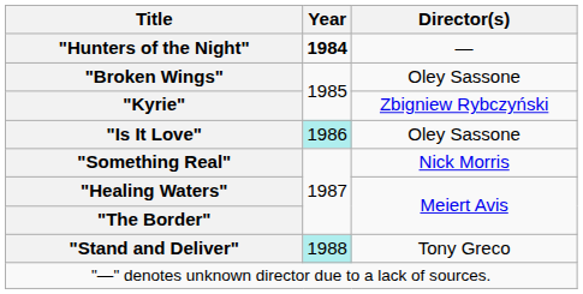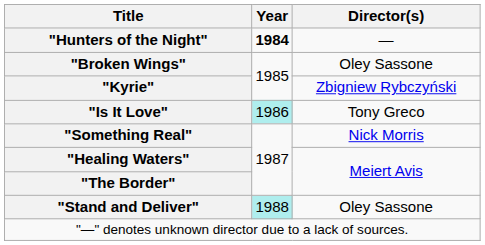 <table class="wikitable plainrowheaders" style="text-align:center;" border="1">
 <tr>
 <th scope="col" style="width:16em;">Title</th>
 <th scope="col">Year</th>
 <th scope="col" style="width:12em;">Director(s)</th>
 </tr>
 <tr>
 <th scope="row">"Hunters of the Night"</th>
 <td><strong>1984</strong></td>
 <td>—</td>
 </tr>
 <tr>
 <th scope="row">"Broken Wings"</th>
 <td rowspan="2">1985</td>
 <td>Oley Sassone</td>
 </tr>
 <tr>
 <th scope="row">"Kyrie"</th>
 <td><a href='#'>Zbigniew Rybczyński</a></td>
 </tr>
 <tr>
 <th scope="row">"Is It Love"</th>
 <td style="background: paleturquoise;">1986</td>
-<td>Oley Sassone</td>
+<td>Tony Greco</td>
 </tr>
 <tr>
 <th scope="row">"Something Real"</th>
 <td rowspan="3">1987</td>
 <td><a href='#'>Nick Morris</a></td>
 </tr>
 <tr>
 <th scope="row">"Healing Waters"</th>
 <td rowspan="2"><a href='#'>Meiert Avis</a></td>
 </tr>
 <tr>
 <th scope="row">"The Border"</th>
 </tr>
 <tr>
 <th scope="row">"Stand and Deliver"</th>
 <td style="background: paleturquoise;">1988</td>
-<td>Tony Greco</td>
+<td>Oley Sassone</td>
 </tr>
 <tr>
 <td colspan="14" style="font-size:90%">"—" denotes unknown director due to a lack of sources.</td>
 </tr>
 </table>
